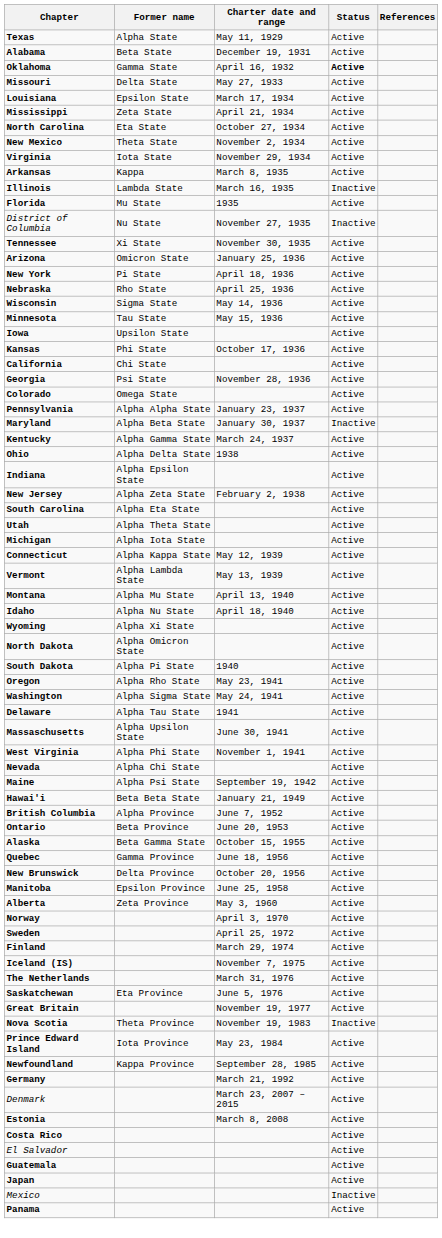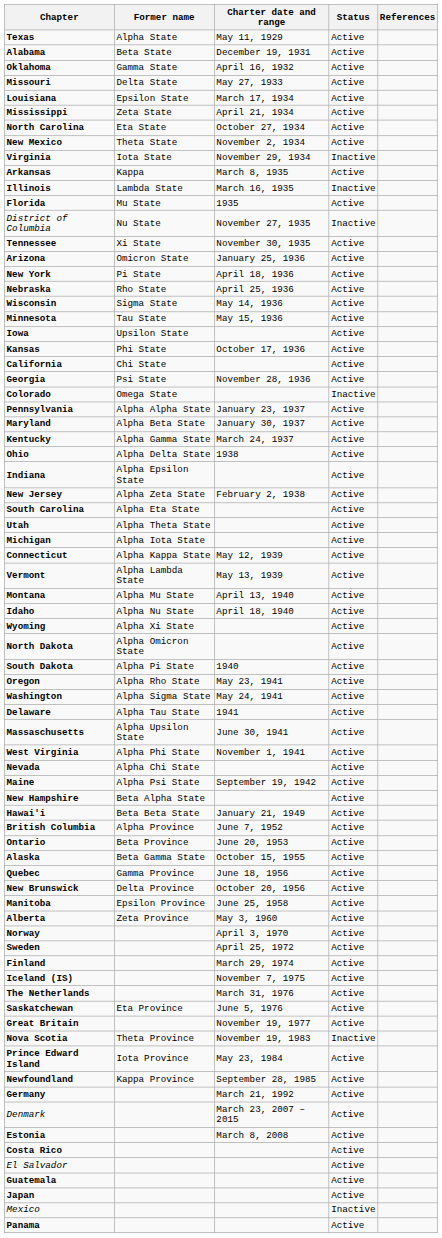 <table class="wikitable sortable">
 <tr>
 <th>Chapter</th>
 <th>Former name</th>
 <th>Charter date and range</th>
 <th>Status</th>
 <th>References</th>
 </tr>
 <tr>
 <td><strong>Texas</strong></td>
 <td>Alpha State</td>
 <td>May 11, 1929</td>
 <td>Active</td>
 <td></td>
 </tr>
 <tr>
 <td><strong>Alabama</strong></td>
 <td>Beta State</td>
 <td>December 19, 1931</td>
 <td>Active</td>
 <td></td>
 </tr>
 <tr>
 <td><strong>Oklahoma</strong></td>
 <td>Gamma State</td>
 <td>April 16, 1932</td>
-<td><strong>Active</strong></td>
+<td>Active</td>
 <td></td>
 </tr>
 <tr>
 <td><strong>Missouri</strong></td>
 <td>Delta State</td>
 <td>May 27, 1933</td>
 <td>Active</td>
 <td></td>
 </tr>
 <tr>
 <td><strong>Louisiana</strong></td>
 <td>Epsilon State</td>
 <td>March 17, 1934</td>
 <td>Active</td>
 <td></td>
 </tr>
 <tr>
 <td><strong>Mississippi</strong></td>
 <td>Zeta State</td>
 <td>April 21, 1934</td>
 <td>Active</td>
 <td></td>
 </tr>
 <tr>
 <td><strong>North Carolina</strong></td>
 <td>Eta State</td>
 <td>October 27, 1934</td>
 <td>Active</td>
 <td></td>
 </tr>
 <tr>
 <td><strong>New Mexico</strong></td>
 <td>Theta State</td>
 <td>November 2, 1934</td>
 <td>Active</td>
 <td></td>
 </tr>
 <tr>
 <td><strong>Virginia</strong></td>
 <td>Iota State</td>
 <td>November 29, 1934</td>
-<td>Active</td>
+<td>Inactive</td>
 <td></td>
 </tr>
 <tr>
 <td><strong>Arkansas</strong></td>
 <td>Kappa</td>
 <td>March 8, 1935</td>
 <td>Active</td>
 <td></td>
 </tr>
 <tr>
 <td><strong>Illinois</strong></td>
 <td>Lambda State</td>
 <td>March 16, 1935</td>
 <td>Inactive</td>
 <td></td>
 </tr>
 <tr>
 <td><strong>Florida</strong></td>
 <td>Mu State</td>
 <td>1935</td>
 <td>Active</td>
 <td></td>
 </tr>
 <tr>
 <td><em>District of Columbia</em></td>
 <td>Nu State</td>
 <td>November 27, 1935</td>
 <td>Inactive</td>
 <td></td>
 </tr>
 <tr>
 <td><strong>Tennessee</strong></td>
 <td>Xi State</td>
 <td>November 30, 1935</td>
 <td>Active</td>
 <td></td>
 </tr>
 <tr>
 <td><strong>Arizona</strong></td>
 <td>Omicron State</td>
 <td>January 25, 1936</td>
 <td>Active</td>
 <td></td>
 </tr>
 <tr>
 <td><strong>New York</strong></td>
 <td>Pi State</td>
 <td>April 18, 1936</td>
 <td>Active</td>
 <td></td>
 </tr>
 <tr>
 <td><strong>Nebraska</strong></td>
 <td>Rho State</td>
 <td>April 25, 1936</td>
 <td>Active</td>
 <td></td>
 </tr>
 <tr>
 <td><strong>Wisconsin</strong></td>
 <td>Sigma State</td>
 <td>May 14, 1936</td>
 <td>Active</td>
 <td></td>
 </tr>
 <tr>
 <td><strong>Minnesota</strong></td>
 <td>Tau State</td>
 <td>May 15, 1936</td>
 <td>Active</td>
 <td></td>
 </tr>
 <tr>
 <td><strong>Iowa</strong></td>
 <td>Upsilon State</td>
 <td></td>
 <td>Active</td>
 <td></td>
 </tr>
 <tr>
 <td><strong>Kansas</strong></td>
 <td>Phi State</td>
 <td>October 17, 1936</td>
 <td>Active</td>
 <td></td>
 </tr>
 <tr>
 <td><strong>California</strong></td>
 <td>Chi State</td>
 <td></td>
 <td>Active</td>
 <td></td>
 </tr>
 <tr>
 <td><strong>Georgia</strong></td>
 <td>Psi State</td>
 <td>November 28, 1936</td>
 <td>Active</td>
 <td></td>
 </tr>
 <tr>
 <td><strong>Colorado</strong></td>
 <td>Omega State</td>
 <td></td>
-<td>Active</td>
+<td>Inactive</td>
 <td></td>
 </tr>
 <tr>
 <td><strong>Pennsylvania</strong></td>
 <td>Alpha Alpha State</td>
 <td>January 23, 1937</td>
 <td>Active</td>
 <td></td>
 </tr>
 <tr>
 <td><strong>Maryland</strong></td>
 <td>Alpha Beta State</td>
 <td>January 30, 1937</td>
-<td>Inactive</td>
+<td>Active</td>
 <td></td>
 </tr>
 <tr>
 <td><strong>Kentucky</strong></td>
 <td>Alpha Gamma State</td>
 <td>March 24, 1937</td>
 <td>Active</td>
 <td></td>
 </tr>
 <tr>
 <td><strong>Ohio</strong></td>
 <td>Alpha Delta State</td>
 <td>1938</td>
 <td>Active</td>
 <td></td>
 </tr>
 <tr>
 <td><strong>Indiana</strong></td>
 <td>Alpha Epsilon State</td>
 <td></td>
 <td>Active</td>
 <td></td>
 </tr>
 <tr>
 <td><strong>New Jersey</strong></td>
 <td>Alpha Zeta State</td>
 <td>February 2, 1938</td>
 <td>Active</td>
 <td></td>
 </tr>
 <tr>
 <td><strong>South Carolina</strong></td>
 <td>Alpha Eta State</td>
 <td></td>
 <td>Active</td>
 <td></td>
 </tr>
 <tr>
 <td><strong>Utah</strong></td>
 <td>Alpha Theta State</td>
 <td></td>
 <td>Active</td>
 <td></td>
 </tr>
 <tr>
 <td><strong>Michigan</strong></td>
 <td>Alpha Iota State</td>
 <td></td>
 <td>Active</td>
 <td></td>
 </tr>
 <tr>
 <td><strong>Connecticut</strong></td>
 <td>Alpha Kappa State</td>
 <td>May 12, 1939</td>
 <td>Active</td>
 <td></td>
 </tr>
 <tr>
 <td><strong>Vermont</strong></td>
 <td>Alpha Lambda State</td>
 <td>May 13, 1939</td>
 <td>Active</td>
 <td></td>
 </tr>
 <tr>
 <td><strong>Montana</strong></td>
 <td>Alpha Mu State</td>
 <td>April 13, 1940</td>
 <td>Active</td>
 <td></td>
 </tr>
 <tr>
 <td><strong>Idaho</strong></td>
 <td>Alpha Nu State</td>
 <td>April 18, 1940</td>
 <td>Active</td>
 <td></td>
 </tr>
 <tr>
 <td><strong>Wyoming</strong></td>
 <td>Alpha Xi State</td>
 <td></td>
 <td>Active</td>
 <td></td>
 </tr>
 <tr>
 <td><strong>North Dakota</strong></td>
 <td>Alpha Omicron State</td>
 <td></td>
 <td>Active</td>
 <td></td>
 </tr>
 <tr>
 <td><strong>South Dakota</strong></td>
 <td>Alpha Pi State</td>
 <td>1940</td>
 <td>Active</td>
 <td></td>
 </tr>
 <tr>
 <td><strong>Oregon</strong></td>
 <td>Alpha Rho State</td>
 <td>May 23, 1941</td>
 <td>Active</td>
 <td></td>
 </tr>
 <tr>
 <td><strong>Washington</strong></td>
 <td>Alpha Sigma State</td>
 <td>May 24, 1941</td>
 <td>Active</td>
 <td></td>
 </tr>
 <tr>
 <td><strong>Delaware</strong></td>
 <td>Alpha Tau State</td>
 <td>1941</td>
 <td>Active</td>
 <td></td>
 </tr>
 <tr>
 <td><strong>Massaschusetts</strong></td>
 <td>Alpha Upsilon State</td>
 <td>June 30, 1941</td>
 <td>Active</td>
 <td></td>
 </tr>
 <tr>
 <td><strong>West Virginia</strong></td>
 <td>Alpha Phi State</td>
 <td>November 1, 1941</td>
 <td>Active</td>
 <td></td>
 </tr>
 <tr>
 <td><strong>Nevada</strong></td>
 <td>Alpha Chi State</td>
 <td></td>
 <td>Active</td>
 <td></td>
 </tr>
 <tr>
 <td><strong>Maine</strong></td>
 <td>Alpha Psi State</td>
 <td>September 19, 1942</td>
+<td>Active</td>
+<td></td>
+</tr>
+<tr>
+<td><strong>New Hampshire</strong></td>
+<td>Beta Alpha State</td>
+<td></td>
 <td>Active</td>
 <td></td>
 </tr>
 <tr>
 <td><strong>Hawai'i</strong></td>
 <td>Beta Beta State</td>
 <td>January 21, 1949</td>
 <td>Active</td>
 <td></td>
 </tr>
 <tr>
 <td><strong>British Columbia</strong></td>
 <td>Alpha Province</td>
 <td>June 7, 1952</td>
 <td>Active</td>
 <td></td>
 </tr>
 <tr>
 <td><strong>Ontario</strong></td>
 <td>Beta Province</td>
 <td>June 20, 1953</td>
 <td>Active</td>
 <td></td>
 </tr>
 <tr>
 <td><strong>Alaska</strong></td>
 <td>Beta Gamma State</td>
 <td>October 15, 1955</td>
 <td>Active</td>
 <td></td>
 </tr>
 <tr>
 <td><strong>Quebec</strong></td>
 <td>Gamma Province</td>
 <td>June 18, 1956</td>
 <td>Active</td>
 <td></td>
 </tr>
 <tr>
 <td><strong>New Brunswick</strong></td>
 <td>Delta Province</td>
 <td>October 20, 1956</td>
 <td>Active</td>
 <td></td>
 </tr>
 <tr>
 <td><strong>Manitoba</strong></td>
 <td>Epsilon Province</td>
 <td>June 25, 1958</td>
 <td>Active</td>
 <td></td>
 </tr>
 <tr>
 <td><strong>Alberta</strong></td>
 <td>Zeta Province</td>
 <td>May 3, 1960</td>
 <td>Active</td>
 <td></td>
 </tr>
 <tr>
 <td><strong>Norway</strong></td>
 <td></td>
 <td>April 3, 1970</td>
 <td>Active</td>
 <td></td>
 </tr>
 <tr>
 <td><strong>Sweden</strong></td>
 <td></td>
 <td>April 25, 1972</td>
 <td>Active</td>
 <td></td>
 </tr>
 <tr>
 <td><strong>Finland</strong></td>
 <td></td>
 <td>March 29, 1974</td>
 <td>Active</td>
 <td></td>
 </tr>
 <tr>
 <td><strong>Iceland (IS)</strong></td>
 <td></td>
 <td>November 7, 1975</td>
 <td>Active</td>
 <td></td>
 </tr>
 <tr>
 <td><strong>The Netherlands</strong></td>
 <td></td>
 <td>March 31, 1976</td>
 <td>Active</td>
 <td></td>
 </tr>
 <tr>
 <td><strong>Saskatchewan</strong></td>
 <td>Eta Province</td>
 <td>June 5, 1976</td>
 <td>Active</td>
 <td></td>
 </tr>
 <tr>
 <td><strong>Great Britain</strong></td>
 <td></td>
 <td>November 19, 1977</td>
 <td>Active</td>
 <td></td>
 </tr>
 <tr>
 <td><strong>Nova Scotia</strong></td>
 <td>Theta Province</td>
 <td>November 19, 1983</td>
 <td>Inactive</td>
 <td></td>
 </tr>
 <tr>
 <td><strong>Prince Edward Island</strong></td>
 <td>Iota Province</td>
 <td>May 23, 1984</td>
 <td>Active</td>
 <td></td>
 </tr>
 <tr>
 <td><strong>Newfoundland</strong></td>
 <td>Kappa Province</td>
 <td>September 28, 1985</td>
 <td>Active</td>
 <td></td>
 </tr>
 <tr>
 <td><strong>Germany</strong></td>
 <td></td>
 <td>March 21, 1992</td>
 <td>Active</td>
 <td></td>
 </tr>
 <tr>
 <td><em>Denmark</em></td>
 <td></td>
 <td>March 23, 2007 – 2015</td>
 <td>Active</td>
 <td></td>
 </tr>
 <tr>
 <td><strong>Estonia</strong></td>
 <td></td>
 <td>March 8, 2008</td>
 <td>Active</td>
 <td></td>
 </tr>
 <tr>
 <td><strong>Costa Rico</strong></td>
 <td></td>
 <td></td>
 <td>Active</td>
 <td></td>
 </tr>
 <tr>
 <td><em>El Salvador</em></td>
 <td></td>
 <td></td>
 <td>Active</td>
 <td></td>
 </tr>
 <tr>
 <td><strong>Guatemala</strong></td>
 <td></td>
 <td></td>
 <td>Active</td>
 <td></td>
 </tr>
 <tr>
 <td><strong>Japan</strong></td>
 <td></td>
 <td></td>
 <td>Active</td>
 <td></td>
 </tr>
 <tr>
 <td><em>Mexico</em></td>
 <td></td>
 <td></td>
 <td>Inactive</td>
 <td></td>
 </tr>
 <tr>
 <td><strong>Panama</strong></td>
 <td></td>
 <td></td>
 <td>Active</td>
 <td></td>
 </tr>
 </table>
